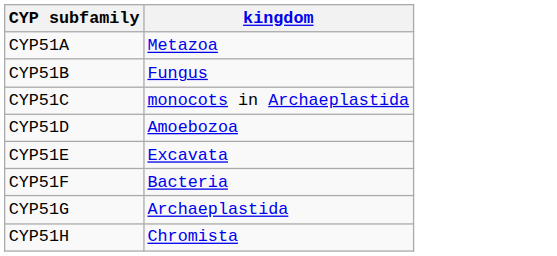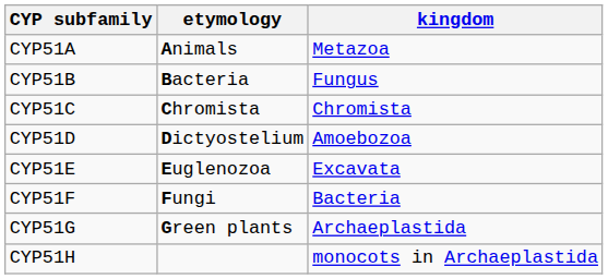 <table class="wikitable">
 <tr>
 <th>CYP subfamily</th>
+<th>etymology</th>
 <th><a href='#'>kingdom</a></th>
 </tr>
 <tr>
 <td>CYP51A</td>
+<td><strong>A</strong>nimals</td>
 <td><a href='#'>Metazoa</a></td>
 </tr>
 <tr>
 <td>CYP51B</td>
+<td><strong>B</strong>acteria</td>
 <td><a href='#'>Fungus</a></td>
 </tr>
 <tr>
 <td>CYP51C</td>
-<td><a href='#'>monocots</a> in <a href='#'>Archaeplastida</a></td>
+<td><strong>C</strong>hromista</td>
+<td><a href='#'>Chromista</a></td>
 </tr>
 <tr>
 <td>CYP51D</td>
+<td><strong>D</strong>ictyostelium</td>
 <td><a href='#'>Amoebozoa</a></td>
 </tr>
 <tr>
 <td>CYP51E</td>
+<td><strong>E</strong>uglenozoa</td>
 <td><a href='#'>Excavata</a></td>
 </tr>
 <tr>
 <td>CYP51F</td>
+<td><strong>F</strong>ungi</td>
 <td><a href='#'>Bacteria</a></td>
 </tr>
 <tr>
 <td>CYP51G</td>
+<td><strong>G</strong>reen plants</td>
 <td><a href='#'>Archaeplastida</a></td>
 </tr>
 <tr>
 <td>CYP51H</td>
-<td><a href='#'>Chromista</a></td>
+<td></td>
+<td><a href='#'>monocots</a> in <a href='#'>Archaeplastida</a></td>
 </tr>
 </table>
